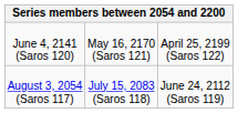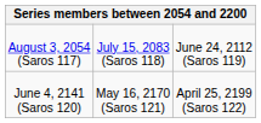 <table class="wikitable mw-collapsible mw-collapsed">
 <tr>
 <th colspan=3>Series members between 2054 and 2200</th>
+</tr>
+<tr style="text-align:center;">
+<td><br><a href='#'>August 3, 2054</a><br>(Saros 117)</td>
+<td><br><a href='#'>July 15, 2083</a><br>(Saros 118)</td>
+<td><br>June 24, 2112<br>(Saros 119)</td>
 </tr>
 <tr style="text-align:center;">
 <td><br>June 4, 2141<br>(Saros 120)</td>
 <td><br>May 16, 2170<br>(Saros 121)</td>
 <td><br>April 25, 2199<br>(Saros 122)</td>
 </tr>
-<tr style="text-align:center;">
-<td><br><a href='#'>August 3, 2054</a><br>(Saros 117)</td>
-<td><br><a href='#'>July 15, 2083</a><br>(Saros 118)</td>
-<td><br>June 24, 2112<br>(Saros 119)</td>
-</tr>
 </table>
